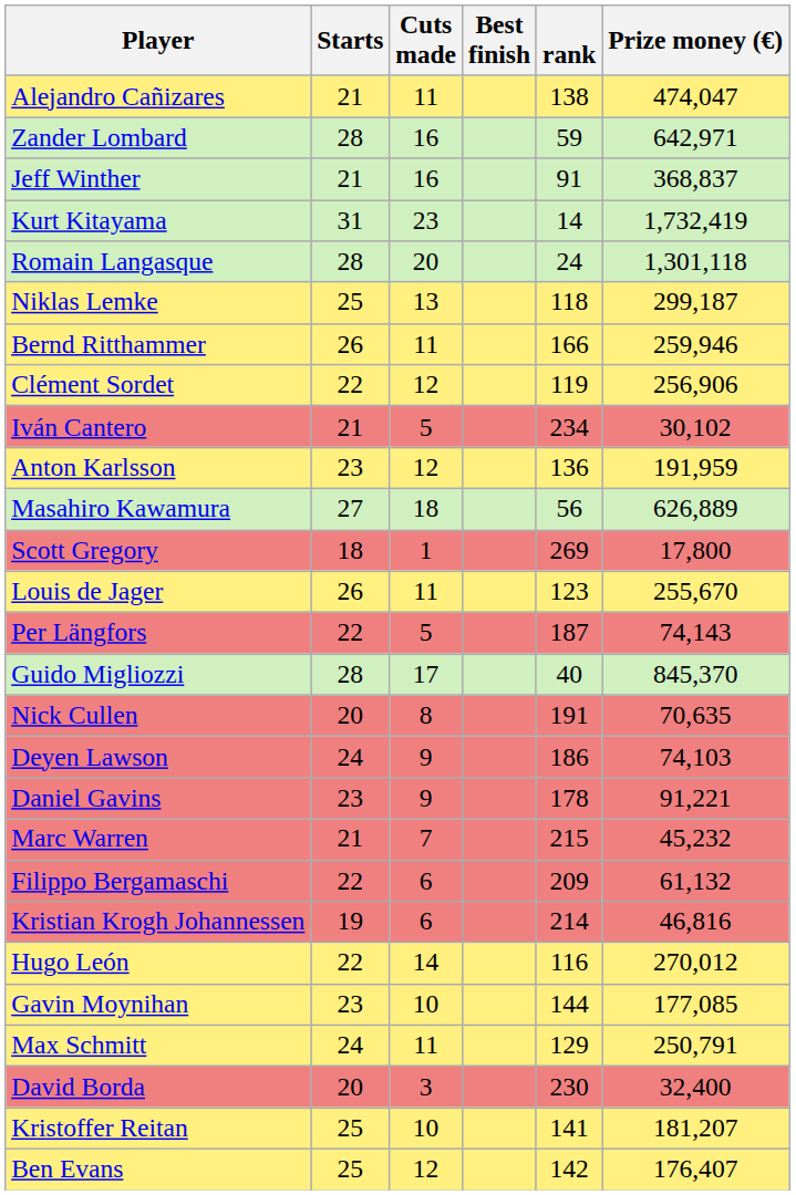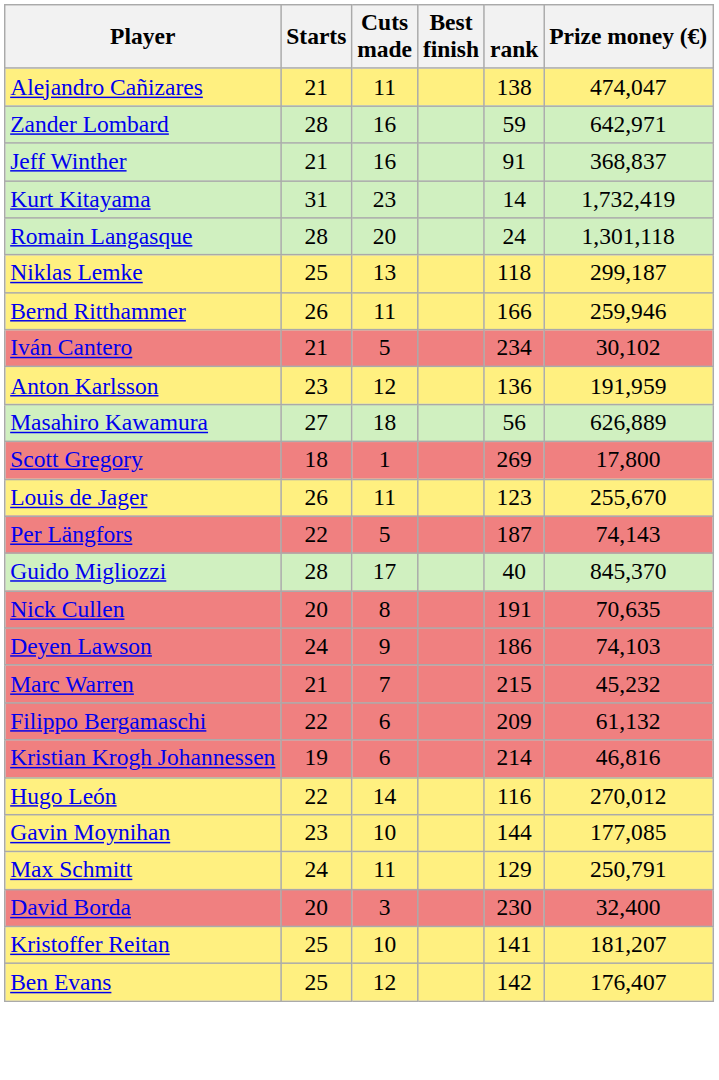 <table class=" sortable wikitable" style="text-align:center">
 <tr>
 <th>Player</th>
 <th>Starts</th>
 <th>Cuts<br>made</th>
 <th>Best<br>finish</th>
 <th><br>rank</th>
 <th>Prize money (€)</th>
 </tr>
 <tr style="background:#FFF080;">
 <td align=left> <a href='#'>Alejandro Cañizares</a></td>
 <td>21</td>
 <td>11</td>
 <td></td>
 <td>138</td>
 <td>474,047</td>
 </tr>
 <tr style="background:#D0F0C0;">
 <td align=left> <a href='#'>Zander Lombard</a></td>
 <td>28</td>
 <td>16</td>
 <td></td>
 <td>59</td>
 <td>642,971</td>
 </tr>
 <tr style="background:#D0F0C0;">
 <td align=left> <a href='#'>Jeff Winther</a></td>
 <td>21</td>
 <td>16</td>
 <td></td>
 <td>91</td>
 <td>368,837</td>
 </tr>
 <tr style="background:#D0F0C0;">
 <td align=left> <a href='#'>Kurt Kitayama</a></td>
 <td>31</td>
 <td>23</td>
 <td></td>
 <td>14</td>
 <td>1,732,419</td>
 </tr>
 <tr style="background:#D0F0C0;">
 <td align=left> <a href='#'>Romain Langasque</a></td>
 <td>28</td>
 <td>20</td>
 <td></td>
 <td>24</td>
 <td>1,301,118</td>
 </tr>
 <tr style="background:#FFF080;">
 <td align=left> <a href='#'>Niklas Lemke</a></td>
 <td>25</td>
 <td>13</td>
 <td></td>
 <td>118</td>
 <td>299,187</td>
 </tr>
 <tr style="background:#FFF080;">
 <td align=left> <a href='#'>Bernd Ritthammer</a></td>
 <td>26</td>
 <td>11</td>
 <td></td>
 <td>166</td>
 <td>259,946</td>
-</tr>
-<tr style="background:#FFF080;">
-<td align=left> <a href='#'>Clément Sordet</a></td>
-<td>22</td>
-<td>12</td>
-<td></td>
-<td>119</td>
-<td>256,906</td>
 </tr>
 <tr style="background:#F08080;">
 <td align=left> <a href='#'>Iván Cantero</a></td>
 <td>21</td>
 <td>5</td>
 <td></td>
 <td>234</td>
 <td>30,102</td>
 </tr>
 <tr style="background:#FFF080;">
 <td align=left> <a href='#'>Anton Karlsson</a></td>
 <td>23</td>
 <td>12</td>
 <td></td>
 <td>136</td>
 <td>191,959</td>
 </tr>
 <tr style="background:#D0F0C0;">
 <td align=left> <a href='#'>Masahiro Kawamura</a></td>
 <td>27</td>
 <td>18</td>
 <td></td>
 <td>56</td>
 <td>626,889</td>
 </tr>
 <tr style="background:#F08080;">
 <td align=left> <a href='#'>Scott Gregory</a></td>
 <td>18</td>
 <td>1</td>
 <td></td>
 <td>269</td>
 <td>17,800</td>
 </tr>
 <tr style="background:#FFF080;">
 <td align=left> <a href='#'>Louis de Jager</a></td>
 <td>26</td>
 <td>11</td>
 <td></td>
 <td>123</td>
 <td>255,670</td>
 </tr>
 <tr style="background:#F08080;">
 <td align=left> <a href='#'>Per Längfors</a></td>
 <td>22</td>
 <td>5</td>
 <td></td>
 <td>187</td>
 <td>74,143</td>
 </tr>
 <tr style="background:#D0F0C0;">
 <td align=left> <a href='#'>Guido Migliozzi</a></td>
 <td>28</td>
 <td>17</td>
 <td></td>
 <td>40</td>
 <td>845,370</td>
 </tr>
 <tr style="background:#F08080;">
 <td align=left> <a href='#'>Nick Cullen</a></td>
 <td>20</td>
 <td>8</td>
 <td></td>
 <td>191</td>
 <td>70,635</td>
 </tr>
 <tr style="background:#F08080;">
 <td align=left> <a href='#'>Deyen Lawson</a></td>
 <td>24</td>
 <td>9</td>
 <td></td>
 <td>186</td>
 <td>74,103</td>
 </tr>
 <tr style="background:#F08080;">
-<td align=left> <a href='#'>Daniel Gavins</a></td>
-<td>23</td>
-<td>9</td>
-<td></td>
-<td>178</td>
-<td>91,221</td>
-</tr>
-<tr style="background:#F08080;">
 <td align=left> <a href='#'>Marc Warren</a></td>
 <td>21</td>
 <td>7</td>
 <td></td>
 <td>215</td>
 <td>45,232</td>
 </tr>
 <tr style="background:#F08080;">
 <td align=left> <a href='#'>Filippo Bergamaschi</a></td>
 <td>22</td>
 <td>6</td>
 <td></td>
 <td>209</td>
 <td>61,132</td>
 </tr>
 <tr style="background:#F08080;">
 <td align=left> <a href='#'>Kristian Krogh Johannessen</a></td>
 <td>19</td>
 <td>6</td>
 <td></td>
 <td>214</td>
 <td>46,816</td>
 </tr>
 <tr style="background:#FFF080;">
 <td align=left> <a href='#'>Hugo León</a></td>
 <td>22</td>
 <td>14</td>
 <td></td>
 <td>116</td>
 <td>270,012</td>
 </tr>
 <tr style="background:#FFF080;">
 <td align=left> <a href='#'>Gavin Moynihan</a></td>
 <td>23</td>
 <td>10</td>
 <td></td>
 <td>144</td>
 <td>177,085</td>
 </tr>
 <tr style="background:#FFF080;">
 <td align=left> <a href='#'>Max Schmitt</a></td>
 <td>24</td>
 <td>11</td>
 <td></td>
 <td>129</td>
 <td>250,791</td>
 </tr>
 <tr style="background:#F08080;">
 <td align=left> <a href='#'>David Borda</a></td>
 <td>20</td>
 <td>3</td>
 <td></td>
 <td>230</td>
 <td>32,400</td>
 </tr>
 <tr style="background:#FFF080;">
 <td align=left> <a href='#'>Kristoffer Reitan</a></td>
 <td>25</td>
 <td>10</td>
 <td></td>
 <td>141</td>
 <td>181,207</td>
 </tr>
 <tr style="background:#FFF080;">
 <td align=left> <a href='#'>Ben Evans</a></td>
 <td>25</td>
 <td>12</td>
 <td></td>
 <td>142</td>
 <td>176,407</td>
 </tr>
 </table>
